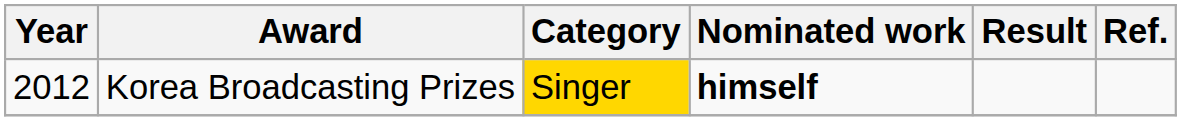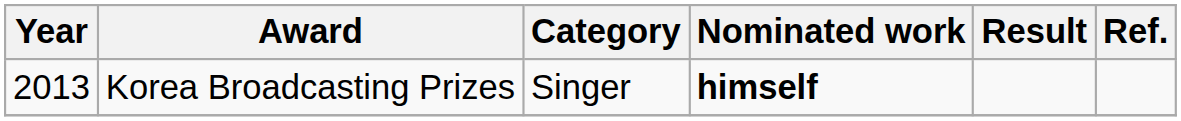 <table class="wikitable">
 <tr>
 <th>Year</th>
 <th>Award</th>
 <th>Category</th>
 <th>Nominated work</th>
 <th>Result</th>
 <th>Ref.</th>
 </tr>
 <tr>
-<td>2012</td>
+<td>2013</td>
 <td>Korea Broadcasting Prizes</td>
-<td style="background: gold;">Singer</td>
+<td>Singer</td>
 <td><strong>himself</strong></td>
 <td></td>
 <td></td>
 </tr>
 <tr>
 </tr>
 </table>
